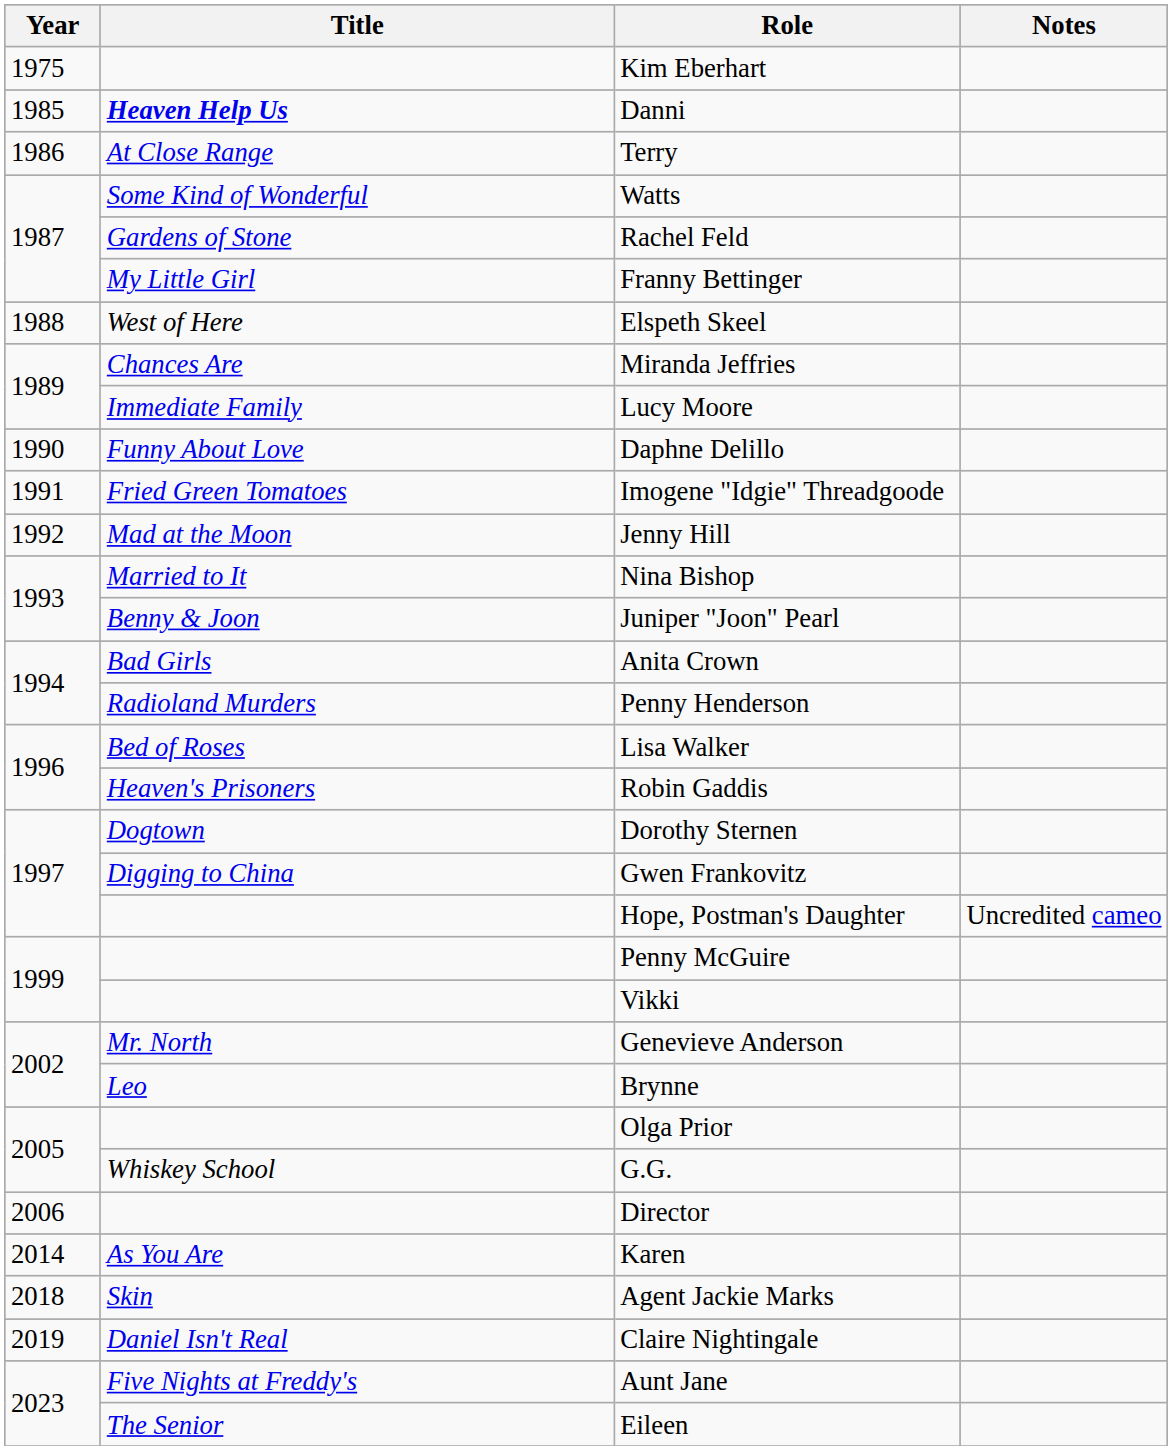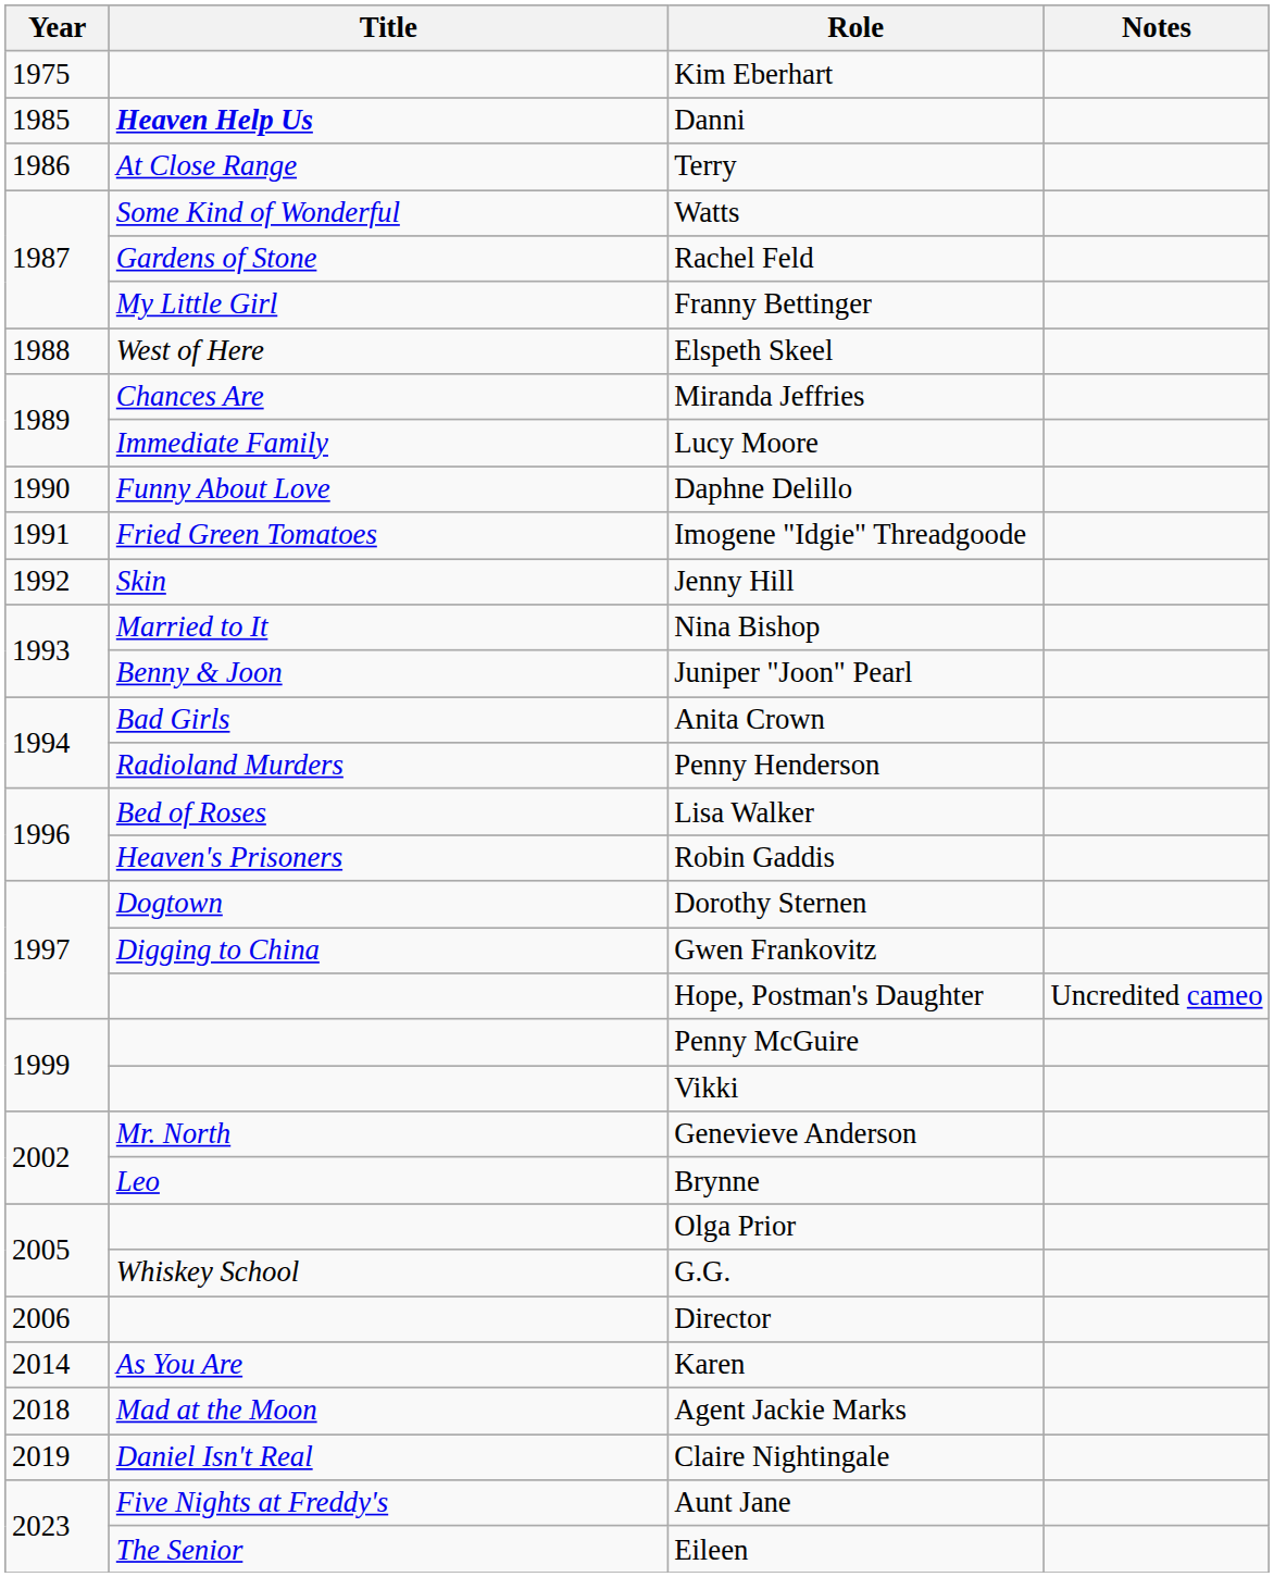 <table class="wikitable sortable">
 <tr>
 <th style="width:50px">Year</th>
 <th style="width:300px">Title</th>
 <th style="width:200px">Role</th>
 <th class="unsortable">Notes</th>
 </tr>
 <tr>
 <td>1975</td>
 <td><em></em></td>
 <td>Kim Eberhart</td>
 <td></td>
 </tr>
 <tr>
 <td>1985</td>
 <td><strong><em><a href='#'>Heaven Help Us</a></em></strong></td>
 <td>Danni</td>
 <td></td>
 </tr>
 <tr>
 <td>1986</td>
 <td><em><a href='#'>At Close Range</a></em></td>
 <td>Terry</td>
 <td></td>
 </tr>
 <tr>
 <td rowspan="3">1987</td>
 <td><em><a href='#'>Some Kind of Wonderful</a></em></td>
 <td>Watts</td>
 <td></td>
 </tr>
 <tr>
 <td><em><a href='#'>Gardens of Stone</a></em></td>
 <td>Rachel Feld</td>
 <td></td>
 </tr>
 <tr>
 <td><em><a href='#'>My Little Girl</a></em></td>
 <td>Franny Bettinger</td>
 <td></td>
 </tr>
 <tr>
 <td>1988</td>
 <td><em>West of Here</em></td>
 <td>Elspeth Skeel</td>
 <td></td>
 </tr>
 <tr>
 <td rowspan="2">1989</td>
 <td><em><a href='#'>Chances Are</a></em></td>
 <td>Miranda Jeffries</td>
 <td></td>
 </tr>
 <tr>
 <td><em><a href='#'>Immediate Family</a></em></td>
 <td>Lucy Moore</td>
 <td></td>
 </tr>
 <tr>
 <td>1990</td>
 <td><em><a href='#'>Funny About Love</a></em></td>
 <td>Daphne Delillo</td>
 <td></td>
 </tr>
 <tr>
 <td>1991</td>
 <td><em><a href='#'>Fried Green Tomatoes</a></em></td>
 <td>Imogene "Idgie" Threadgoode</td>
 <td></td>
 </tr>
 <tr>
 <td>1992</td>
-<td><em><a href='#'>Mad at the Moon</a></em></td>
+<td><em><a href='#'>Skin</a></em></td>
 <td>Jenny Hill</td>
 <td></td>
 </tr>
 <tr>
 <td rowspan="2">1993</td>
 <td><em><a href='#'>Married to It</a></em></td>
 <td>Nina Bishop</td>
 <td></td>
 </tr>
 <tr>
 <td><em><a href='#'>Benny & Joon</a></em></td>
 <td>Juniper "Joon" Pearl</td>
 <td></td>
 </tr>
 <tr>
 <td rowspan="2">1994</td>
 <td><em><a href='#'>Bad Girls</a></em></td>
 <td>Anita Crown</td>
 <td></td>
 </tr>
 <tr>
 <td><em><a href='#'>Radioland Murders</a></em></td>
 <td>Penny Henderson</td>
 <td></td>
 </tr>
 <tr>
 <td rowspan="2">1996</td>
 <td><em><a href='#'>Bed of Roses</a></em></td>
 <td>Lisa Walker</td>
 <td></td>
 </tr>
 <tr>
 <td><em><a href='#'>Heaven's Prisoners</a></em></td>
 <td>Robin Gaddis</td>
 <td></td>
 </tr>
 <tr>
 <td rowspan="3">1997</td>
 <td><em><a href='#'>Dogtown</a></em></td>
 <td>Dorothy Sternen</td>
 <td></td>
 </tr>
 <tr>
 <td><em><a href='#'>Digging to China</a></em></td>
 <td>Gwen Frankovitz</td>
 <td></td>
 </tr>
 <tr>
 <td><em></em></td>
 <td>Hope, Postman's Daughter</td>
 <td>Uncredited <a href='#'>cameo</a></td>
 </tr>
 <tr>
 <td rowspan="2">1999</td>
 <td><em></em></td>
 <td>Penny McGuire</td>
 <td></td>
 </tr>
 <tr>
 <td><em></em></td>
 <td>Vikki</td>
 <td></td>
 </tr>
 <tr>
 <td rowspan="2">2002</td>
 <td><em><a href='#'>Mr. North</a></em></td>
 <td>Genevieve Anderson</td>
 <td></td>
 </tr>
 <tr>
 <td><em><a href='#'>Leo</a></em></td>
 <td>Brynne</td>
 <td></td>
 </tr>
 <tr something the lord made>
 <td rowspan="2">2005</td>
 <td><em></em></td>
 <td>Olga Prior</td>
 <td></td>
 </tr>
 <tr>
 <td><em>Whiskey School</em></td>
 <td>G.G.</td>
 <td></td>
 </tr>
 <tr>
 <td>2006</td>
 <td><em></em></td>
 <td>Director</td>
 <td></td>
 </tr>
 <tr>
 <td>2014</td>
 <td><em><a href='#'>As You Are</a></em></td>
 <td>Karen</td>
 <td></td>
 </tr>
 <tr>
 <td>2018</td>
-<td><em><a href='#'>Skin</a></em></td>
+<td><em><a href='#'>Mad at the Moon</a></em></td>
 <td>Agent Jackie Marks</td>
 <td></td>
 </tr>
 <tr>
 <td>2019</td>
 <td><em><a href='#'>Daniel Isn't Real</a></em></td>
 <td>Claire Nightingale</td>
 <td></td>
 </tr>
 <tr>
 <td rowspan="2">2023</td>
 <td><em> <a href='#'>Five Nights at Freddy's</a> </em></td>
 <td>Aunt Jane</td>
 <td></td>
 </tr>
 <tr>
 <td><em><a href='#'>The Senior</a></em></td>
 <td>Eileen</td>
 <td></td>
 </tr>
 </table>
